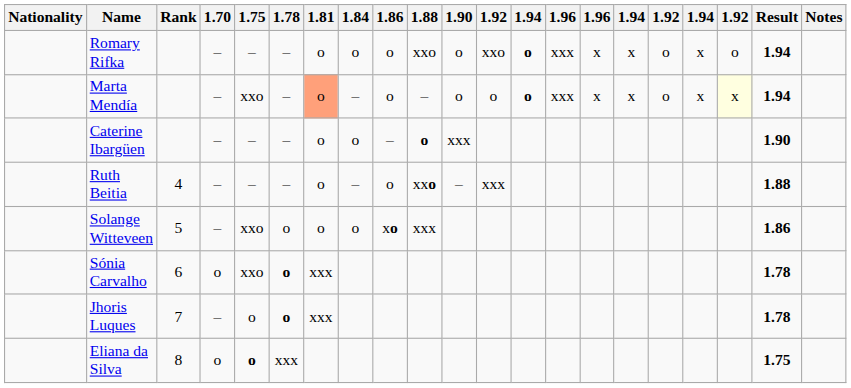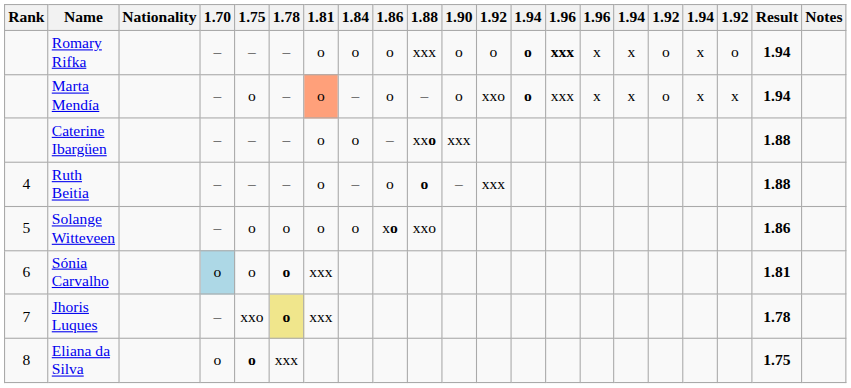 <table class="wikitable sortable" style="text-align:center;font-size:90%">
 <tr>
+<th>Rank</th>
+<th>Name</th>
 <th>Nationality</th>
-<th>Name</th>
-<th>Rank</th>
 <th>1.70</th>
 <th>1.75</th>
 <th>1.78</th>
 <th>1.81</th>
 <th>1.84</th>
 <th>1.86</th>
 <th>1.88</th>
 <th>1.90</th>
 <th>1.92</th>
 <th>1.94</th>
 <th>1.96</th>
 <th>1.96</th>
 <th>1.94</th>
 <th>1.92</th>
 <th>1.94</th>
 <th>1.92</th>
 <th>Result</th>
 <th>Notes</th>
 </tr>
 <tr>
+<td></td>
+<td align=left><a href='#'>Romary Rifka</a></td>
 <td align=left></td>
-<td align=left><a href='#'>Romary Rifka</a></td>
-<td></td>
 <td>–</td>
 <td>–</td>
 <td>–</td>
 <td>o</td>
 <td>o</td>
 <td>o</td>
-<td>xxo</td>
+<td>xxx</td>
 <td>o</td>
-<td>xxo</td>
+<td>o</td>
 <td><strong>o</strong></td>
-<td>xxx</td>
+<td><strong>xxx</strong></td>
 <td>x</td>
 <td>x</td>
 <td>o</td>
 <td>x</td>
 <td>o</td>
 <td><strong>1.94</strong></td>
 <td></td>
 </tr>
 <tr>
+<td></td>
+<td align=left><a href='#'>Marta Mendía</a></td>
 <td align=left></td>
-<td align=left><a href='#'>Marta Mendía</a></td>
-<td></td>
 <td>–</td>
-<td>xxo</td>
+<td>o</td>
 <td>–</td>
 <td style="background: lightsalmon;">o</td>
 <td>–</td>
 <td>o</td>
 <td>–</td>
 <td>o</td>
-<td>o</td>
+<td>xxo</td>
 <td><strong>o</strong></td>
 <td>xxx</td>
 <td>x</td>
 <td>x</td>
 <td>o</td>
 <td>x</td>
-<td style="background: lightyellow;">x</td>
+<td>x</td>
 <td><strong>1.94</strong></td>
 <td></td>
 </tr>
 <tr>
+<td></td>
+<td align=left><a href='#'>Caterine Ibargüen</a></td>
 <td align=left></td>
-<td align=left><a href='#'>Caterine Ibargüen</a></td>
-<td></td>
 <td>–</td>
 <td>–</td>
 <td>–</td>
 <td>o</td>
 <td>o</td>
 <td>–</td>
-<td><strong>o</strong></td>
+<td>xx<strong>o</strong></td>
 <td>xxx</td>
 <td></td>
 <td></td>
 <td></td>
 <td></td>
 <td></td>
 <td></td>
 <td></td>
 <td></td>
-<td><strong>1.90</strong></td>
+<td><strong>1.88</strong></td>
 <td></td>
 </tr>
 <tr>
+<td>4</td>
+<td align=left><a href='#'>Ruth Beitia</a></td>
 <td align=left></td>
-<td align=left><a href='#'>Ruth Beitia</a></td>
-<td>4</td>
 <td>–</td>
 <td>–</td>
 <td>–</td>
 <td>o</td>
 <td>–</td>
 <td>o</td>
-<td>xx<strong>o</strong></td>
+<td><strong>o</strong></td>
 <td>–</td>
 <td>xxx</td>
 <td></td>
 <td></td>
 <td></td>
 <td></td>
 <td></td>
 <td></td>
 <td></td>
 <td><strong>1.88</strong></td>
 <td></td>
 </tr>
 <tr>
+<td>5</td>
+<td align=left><a href='#'>Solange Witteveen</a></td>
 <td align=left></td>
-<td align=left><a href='#'>Solange Witteveen</a></td>
-<td>5</td>
 <td>–</td>
-<td>xxo</td>
+<td>o</td>
 <td>o</td>
 <td>o</td>
 <td>o</td>
 <td>x<strong>o</strong></td>
-<td>xxx</td>
+<td>xxo</td>
 <td></td>
 <td></td>
 <td></td>
 <td></td>
 <td></td>
 <td></td>
 <td></td>
 <td></td>
 <td></td>
 <td><strong>1.86</strong></td>
 <td></td>
 </tr>
 <tr>
+<td>6</td>
+<td align=left><a href='#'>Sónia Carvalho</a></td>
 <td align=left></td>
-<td align=left><a href='#'>Sónia Carvalho</a></td>
-<td>6</td>
+<td style="background: lightblue;">o</td>
 <td>o</td>
+<td><strong>o</strong></td>
+<td>xxx</td>
+<td></td>
+<td></td>
+<td></td>
+<td></td>
+<td></td>
+<td></td>
+<td></td>
+<td></td>
+<td></td>
+<td></td>
+<td></td>
+<td></td>
+<td><strong>1.81</strong></td>
+<td></td>
+</tr>
+<tr>
+<td>7</td>
+<td align=left><a href='#'>Jhoris Luques</a></td>
+<td align=left></td>
+<td>–</td>
 <td>xxo</td>
-<td><strong>o</strong></td>
+<td style="background: khaki;"><strong>o</strong></td>
 <td>xxx</td>
 <td></td>
 <td></td>
 <td></td>
 <td></td>
 <td></td>
 <td></td>
 <td></td>
 <td></td>
 <td></td>
 <td></td>
 <td></td>
 <td></td>
 <td><strong>1.78</strong></td>
 <td></td>
 </tr>
 <tr>
+<td>8</td>
+<td align=left><a href='#'>Eliana da Silva</a></td>
 <td align=left></td>
-<td align=left><a href='#'>Jhoris Luques</a></td>
-<td>7</td>
-<td>–</td>
-<td>o</td>
-<td><strong>o</strong></td>
-<td>xxx</td>
-<td></td>
-<td></td>
-<td></td>
-<td></td>
-<td></td>
-<td></td>
-<td></td>
-<td></td>
-<td></td>
-<td></td>
-<td></td>
-<td></td>
-<td><strong>1.78</strong></td>
-<td></td>
-</tr>
-<tr>
-<td align=left></td>
-<td align=left><a href='#'>Eliana da Silva</a></td>
-<td>8</td>
 <td>o</td>
 <td><strong>o</strong></td>
 <td>xxx</td>
 <td></td>
 <td></td>
 <td></td>
 <td></td>
 <td></td>
 <td></td>
 <td></td>
 <td></td>
 <td></td>
 <td></td>
 <td></td>
 <td></td>
 <td></td>
 <td><strong>1.75</strong></td>
 <td></td>
 </tr>
 </table>
